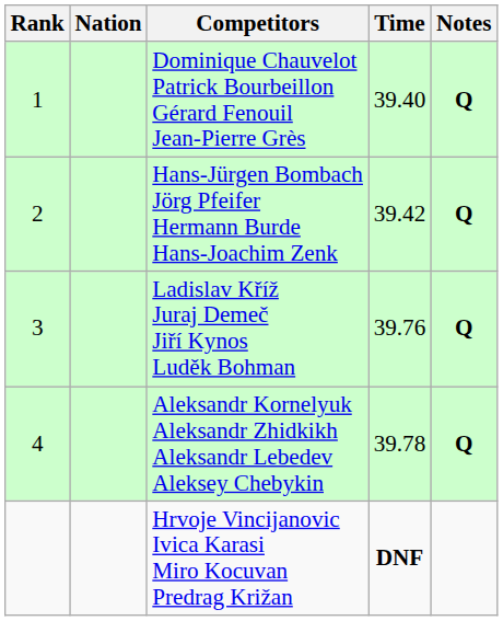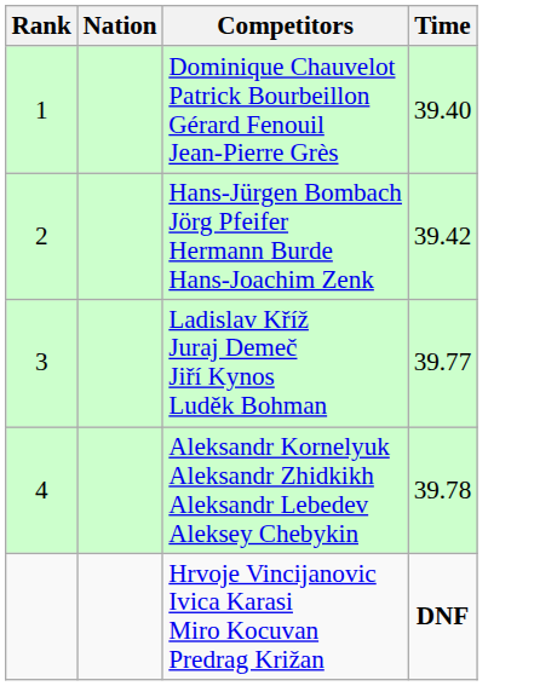 <table class="wikitable sortable" style="text-align:center">
 <tr>
 <th>Rank</th>
 <th>Nation</th>
 <th>Competitors</th>
 <th>Time</th>
-<th>Notes</th>
 </tr>
 <tr bgcolor=ccffcc>
 <td>1</td>
 <td align=left></td>
 <td align=left><a href='#'>Dominique Chauvelot</a><br><a href='#'>Patrick Bourbeillon</a><br><a href='#'>Gérard Fenouil</a><br><a href='#'>Jean-Pierre Grès</a></td>
 <td>39.40</td>
-<td><strong>Q</strong></td>
 </tr>
 <tr bgcolor=ccffcc>
 <td>2</td>
 <td align=left></td>
 <td align=left><a href='#'>Hans-Jürgen Bombach</a><br><a href='#'>Jörg Pfeifer</a><br><a href='#'>Hermann Burde</a><br><a href='#'>Hans-Joachim Zenk</a></td>
 <td>39.42</td>
-<td><strong>Q</strong></td>
 </tr>
 <tr bgcolor=ccffcc>
 <td>3</td>
 <td align=left></td>
 <td align=left><a href='#'>Ladislav Kříž</a><br><a href='#'>Juraj Demeč</a><br><a href='#'>Jiří Kynos</a><br><a href='#'>Luděk Bohman</a></td>
-<td>39.76</td>
-<td><strong>Q</strong></td>
+<td>39.77</td>
 </tr>
 <tr bgcolor=ccffcc>
 <td>4</td>
 <td align=left></td>
 <td align=left><a href='#'>Aleksandr Kornelyuk</a><br><a href='#'>Aleksandr Zhidkikh</a><br><a href='#'>Aleksandr Lebedev</a><br><a href='#'>Aleksey Chebykin</a></td>
 <td>39.78</td>
-<td><strong>Q</strong></td>
 </tr>
 <tr>
 <td></td>
 <td align=left></td>
 <td align=left><a href='#'>Hrvoje Vincijanovic</a><br><a href='#'>Ivica Karasi</a><br><a href='#'>Miro Kocuvan</a><br><a href='#'>Predrag Križan</a></td>
 <td><strong>DNF</strong></td>
-<td></td>
 </tr>
 </table>
